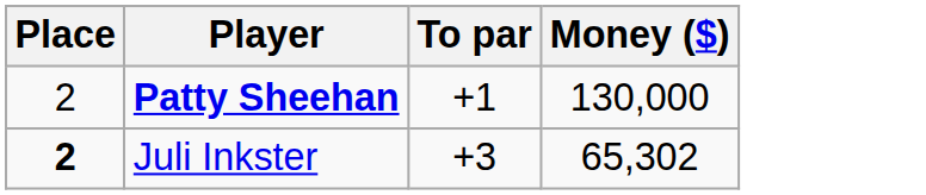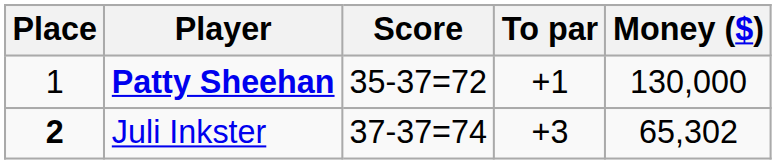 <table class="wikitable">
 <tr>
 <th>Place</th>
 <th>Player</th>
+<th>Score</th>
 <th>To par</th>
 <th>Money (<a href='#'>$</a>)</th>
 </tr>
 <tr>
-<td align=center>2</td>
+<td align=center>1</td>
 <td> <strong><a href='#'>Patty Sheehan</a></strong></td>
+<td align=center>35-37=72</td>
 <td align=center>+1</td>
 <td align=center>130,000</td>
 </tr>
 <tr>
 <td align=center><strong>2</strong></td>
 <td> <a href='#'>Juli Inkster</a></td>
+<td align=center>37-37=74</td>
 <td align=center>+3</td>
 <td align=center>65,302</td>
 </tr>
 </table>
